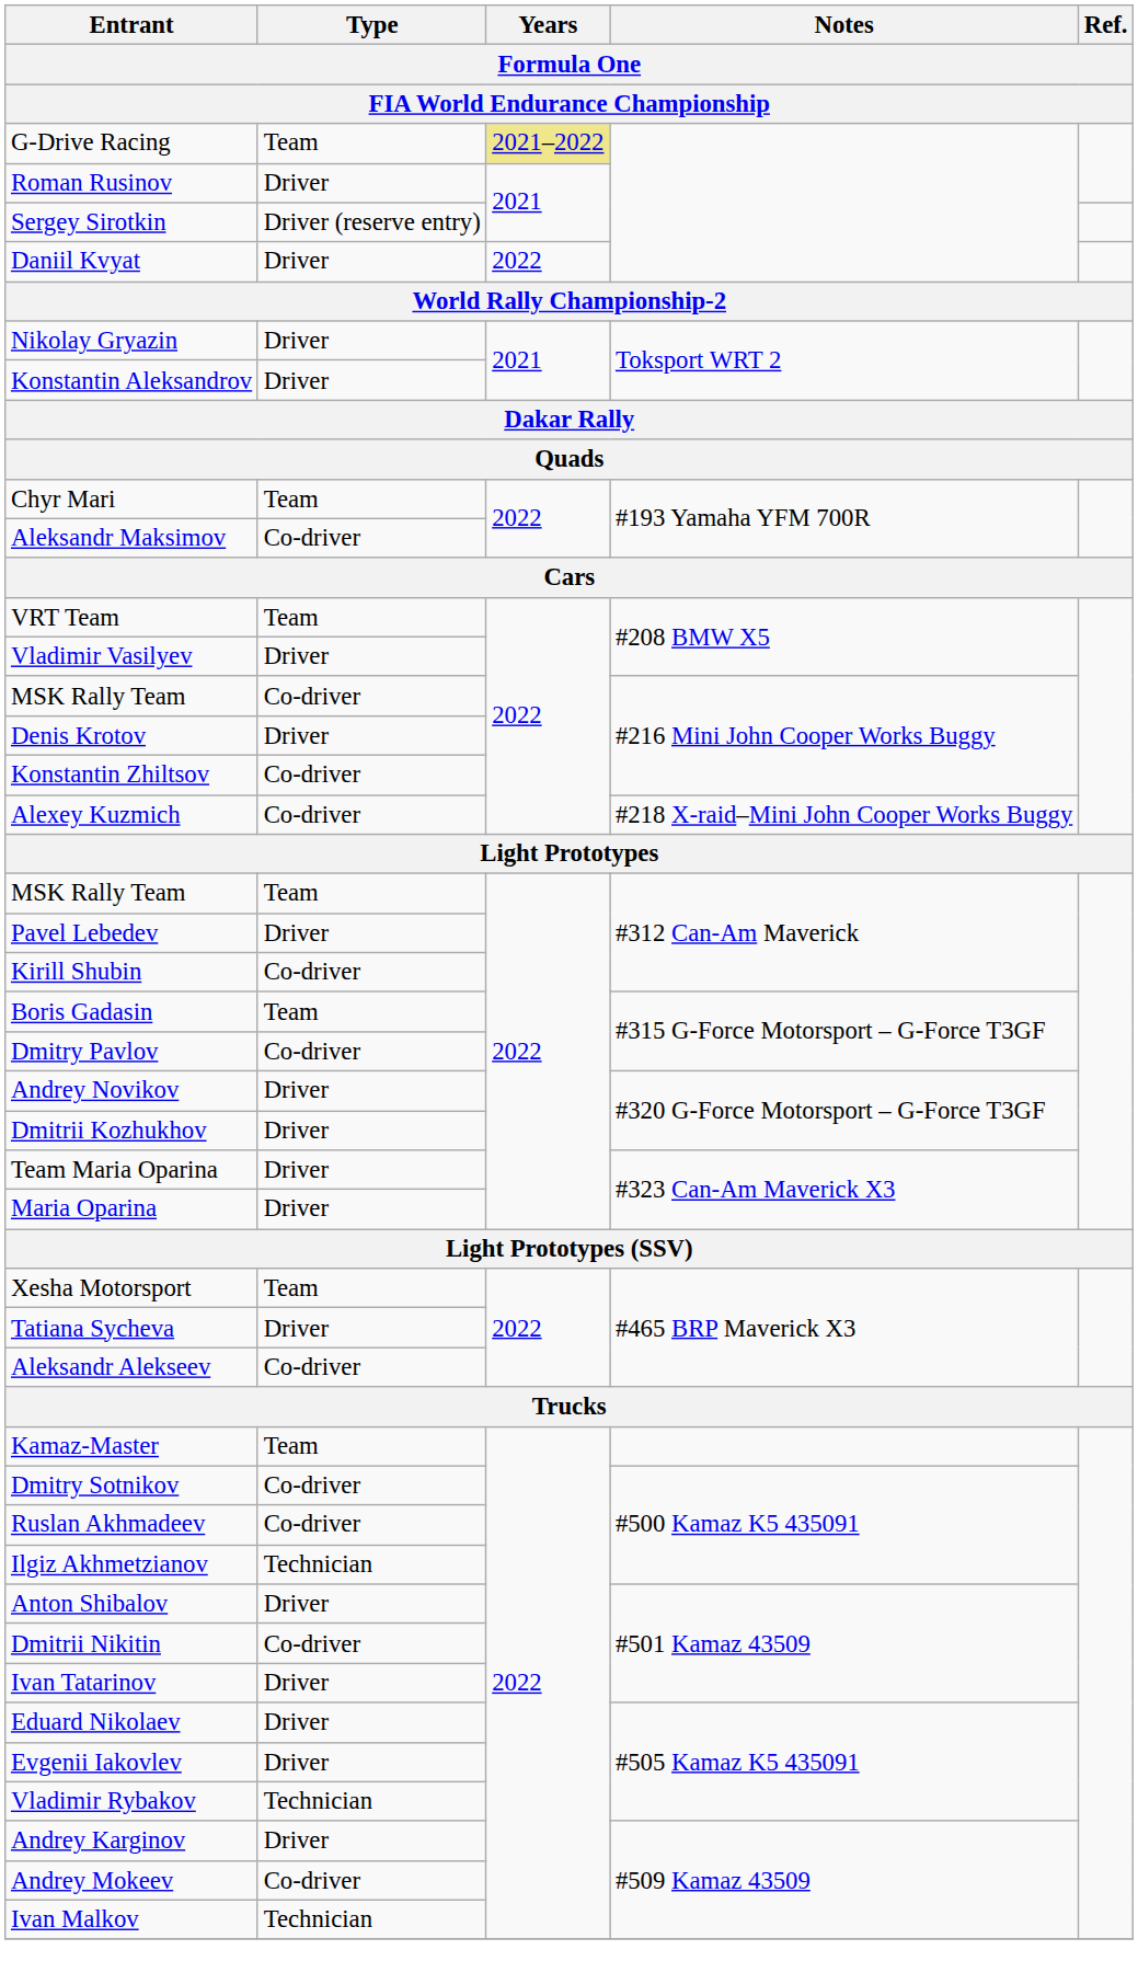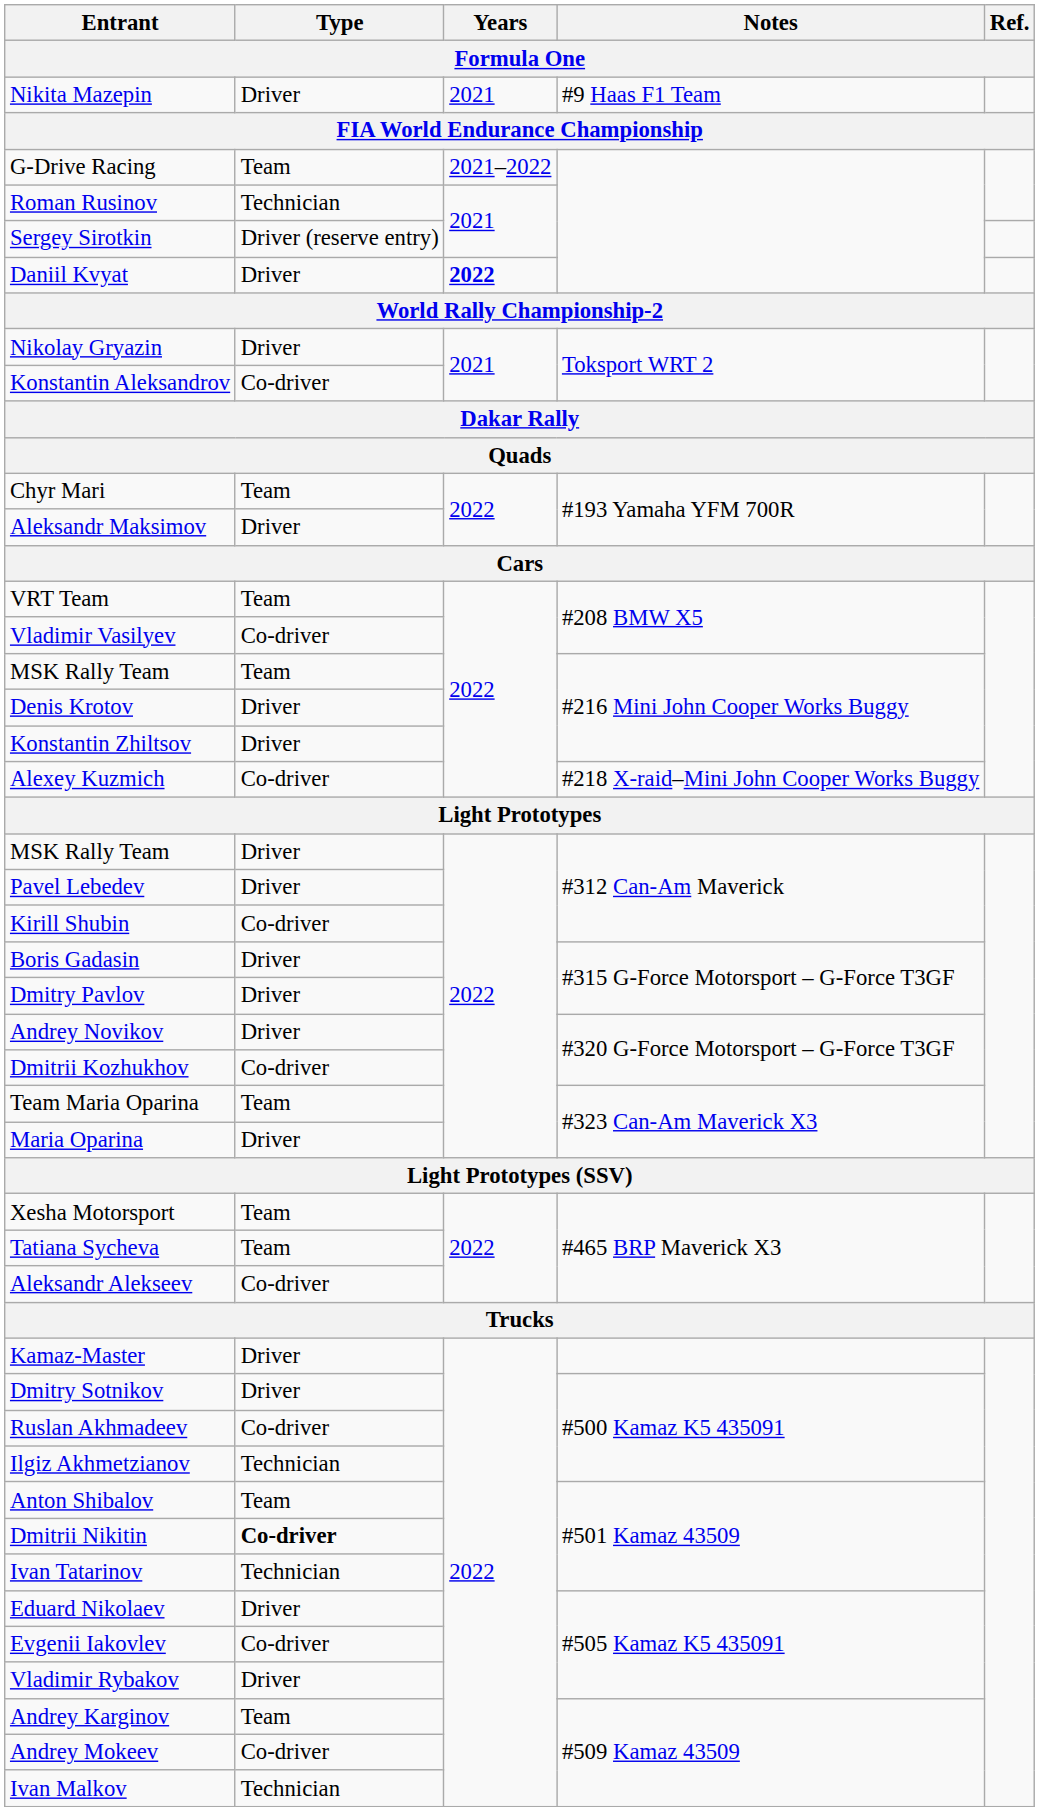 <table class="wikitable">
 <tr>
 <th>Entrant</th>
 <th>Type</th>
 <th>Years</th>
 <th>Notes</th>
 <th>Ref.</th>
 </tr>
 <tr>
 <th colspan=5><a href='#'>Formula One</a></th>
 </tr>
 <tr>
+<td><a href='#'>Nikita Mazepin</a></td>
+<td>Driver</td>
+<td><a href='#'>2021</a></td>
+<td>#9 <a href='#'>Haas F1 Team</a></td>
+<td align="center"></td>
+</tr>
+<tr>
 <th colspan=5><a href='#'>FIA World Endurance Championship</a></th>
 </tr>
 <tr>
 <td>G-Drive Racing</td>
 <td>Team</td>
-<td style="background: khaki;"><a href='#'>2021</a>–<a href='#'>2022</a></td>
+<td><a href='#'>2021</a>–<a href='#'>2022</a></td>
 <td rowspan="4"></td>
 <td rowspan="2" align="center"></td>
 </tr>
 <tr>
 <td><a href='#'>Roman Rusinov</a></td>
-<td>Driver</td>
+<td>Technician</td>
 <td rowspan="2"><a href='#'>2021</a></td>
 </tr>
 <tr>
 <td><a href='#'>Sergey Sirotkin</a></td>
 <td>Driver (reserve entry)</td>
 <td></td>
 </tr>
 <tr>
 <td><a href='#'>Daniil Kvyat</a></td>
 <td>Driver</td>
-<td><a href='#'>2022</a></td>
+<td><strong><a href='#'>2022</a></strong></td>
 </tr>
 <tr>
 <th colspan=5><a href='#'>World Rally Championship-2</a></th>
 </tr>
 <tr>
 <td><a href='#'>Nikolay Gryazin</a></td>
 <td>Driver</td>
 <td rowspan="2"><a href='#'>2021</a></td>
 <td rowspan="2"><a href='#'>Toksport WRT 2</a></td>
 <td rowspan="2" align="center"></td>
 </tr>
 <tr>
 <td><a href='#'>Konstantin Aleksandrov</a></td>
-<td>Driver</td>
+<td>Co-driver</td>
 </tr>
 <tr>
 <th colspan=5><a href='#'>Dakar Rally</a></th>
 </tr>
 <tr>
 <th colspan=5>Quads</th>
 </tr>
 <tr>
 <td>Chyr Mari</td>
 <td>Team</td>
 <td rowspan="2"><a href='#'>2022</a></td>
 <td rowspan="2">#193 Yamaha YFM 700R</td>
 <td rowspan="2" align="center"></td>
 </tr>
 <tr>
 <td><a href='#'>Aleksandr Maksimov</a></td>
-<td>Co-driver</td>
+<td>Driver</td>
 </tr>
 <tr>
 <th colspan=5>Cars</th>
 </tr>
 <tr>
 <td>VRT Team</td>
 <td>Team</td>
 <td rowspan="6"><a href='#'>2022</a></td>
 <td rowspan="2">#208 <a href='#'>BMW X5</a></td>
 <td rowspan="6" align="center"></td>
 </tr>
 <tr>
 <td><a href='#'>Vladimir Vasilyev</a></td>
-<td>Driver</td>
+<td>Co-driver</td>
 </tr>
 <tr>
 <td>MSK Rally Team</td>
-<td>Co-driver</td>
+<td>Team</td>
 <td rowspan="3">#216 <a href='#'>Mini John Cooper Works Buggy</a></td>
 </tr>
 <tr>
 <td><a href='#'>Denis Krotov</a></td>
 <td>Driver</td>
 </tr>
 <tr>
 <td><a href='#'>Konstantin Zhiltsov</a></td>
-<td>Co-driver</td>
+<td>Driver</td>
 </tr>
 <tr>
 <td><a href='#'>Alexey Kuzmich</a></td>
 <td>Co-driver</td>
 <td>#218 <a href='#'>X-raid</a>–<a href='#'>Mini John Cooper Works Buggy</a></td>
 </tr>
 <tr>
 <th colspan=5>Light Prototypes</th>
 </tr>
 <tr>
 <td>MSK Rally Team</td>
-<td>Team</td>
+<td>Driver</td>
 <td rowspan="9"><a href='#'>2022</a></td>
 <td rowspan="3">#312 <a href='#'>Can-Am</a> Maverick</td>
 <td rowspan="9" align="center"></td>
 </tr>
 <tr>
 <td><a href='#'>Pavel Lebedev</a></td>
 <td>Driver</td>
 </tr>
 <tr>
 <td><a href='#'>Kirill Shubin</a></td>
 <td>Co-driver</td>
 </tr>
 <tr>
 <td><a href='#'>Boris Gadasin</a></td>
-<td>Team</td>
+<td>Driver</td>
 <td rowspan="2">#315 G-Force Motorsport – G-Force T3GF</td>
 </tr>
 <tr>
 <td><a href='#'>Dmitry Pavlov</a></td>
-<td>Co-driver</td>
+<td>Driver</td>
 </tr>
 <tr>
 <td><a href='#'>Andrey Novikov</a></td>
 <td>Driver</td>
 <td rowspan="2">#320 G-Force Motorsport – G-Force T3GF</td>
 </tr>
 <tr>
 <td><a href='#'>Dmitrii Kozhukhov</a></td>
-<td>Driver</td>
+<td>Co-driver</td>
 </tr>
 <tr>
 <td>Team Maria Oparina</td>
-<td>Driver</td>
+<td>Team</td>
 <td rowspan="2">#323 <a href='#'>Can-Am Maverick X3</a></td>
 </tr>
 <tr>
 <td><a href='#'>Maria Oparina</a></td>
 <td>Driver</td>
 </tr>
 <tr>
 <th colspan=5>Light Prototypes (SSV)</th>
 </tr>
 <tr>
 <td>Xesha Motorsport</td>
 <td>Team</td>
 <td rowspan="3"><a href='#'>2022</a></td>
 <td rowspan="3">#465 <a href='#'>BRP</a> Maverick X3</td>
 <td rowspan="3" align="center"></td>
 </tr>
 <tr>
 <td><a href='#'>Tatiana Sycheva</a></td>
-<td>Driver</td>
+<td>Team</td>
 </tr>
 <tr>
 <td><a href='#'>Aleksandr Alekseev</a></td>
 <td>Co-driver</td>
 </tr>
 <tr>
 <th colspan=5>Trucks</th>
 </tr>
 <tr>
 <td><a href='#'>Kamaz-Master</a></td>
-<td>Team</td>
+<td>Driver</td>
 <td rowspan="13"><a href='#'>2022</a></td>
 <td></td>
 <td rowspan="13" align="center"></td>
 </tr>
 <tr>
 <td><a href='#'>Dmitry Sotnikov</a></td>
-<td>Co-driver</td>
+<td>Driver</td>
 <td rowspan="3">#500 <a href='#'>Kamaz K5 435091</a></td>
 </tr>
 <tr>
 <td><a href='#'>Ruslan Akhmadeev</a></td>
 <td>Co-driver</td>
 </tr>
 <tr>
 <td><a href='#'>Ilgiz Akhmetzianov</a></td>
 <td>Technician</td>
 </tr>
 <tr>
 <td><a href='#'>Anton Shibalov</a></td>
-<td>Driver</td>
+<td>Team</td>
 <td rowspan="3">#501 <a href='#'>Kamaz 43509</a></td>
 </tr>
 <tr>
 <td><a href='#'>Dmitrii Nikitin</a></td>
-<td>Co-driver</td>
+<td><strong>Co-driver</strong></td>
 </tr>
 <tr>
 <td><a href='#'>Ivan Tatarinov</a></td>
-<td>Driver</td>
+<td>Technician</td>
 </tr>
 <tr>
 <td><a href='#'>Eduard Nikolaev</a></td>
 <td>Driver</td>
 <td rowspan="3">#505 <a href='#'>Kamaz K5 435091</a></td>
 </tr>
 <tr>
 <td><a href='#'>Evgenii Iakovlev</a></td>
+<td>Co-driver</td>
+</tr>
+<tr>
+<td><a href='#'>Vladimir Rybakov</a></td>
 <td>Driver</td>
 </tr>
 <tr>
-<td><a href='#'>Vladimir Rybakov</a></td>
-<td>Technician</td>
-</tr>
-<tr>
 <td><a href='#'>Andrey Karginov</a></td>
-<td>Driver</td>
+<td>Team</td>
 <td rowspan="3">#509 <a href='#'>Kamaz 43509</a></td>
 </tr>
 <tr>
 <td><a href='#'>Andrey Mokeev</a></td>
 <td>Co-driver</td>
 </tr>
 <tr>
 <td><a href='#'>Ivan Malkov</a></td>
 <td>Technician</td>
 </tr>
 <tr>
 </tr>
 </table>
